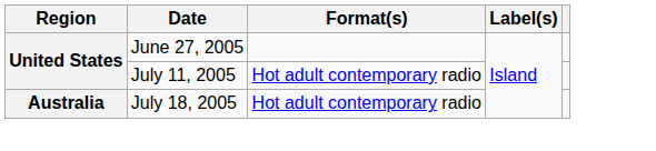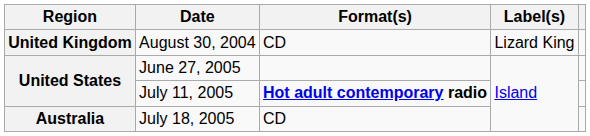 <table class="wikitable plainrowheaders">
 <tr>
 <th scope="col">Region</th>
 <th scope="col">Date</th>
 <th scope="col">Format(s)</th>
 <th scope="col">Label(s)</th>
 <th scope="col"></th>
+</tr>
+<tr>
+<th scope="row">United Kingdom</th>
+<td>August 30, 2004</td>
+<td>CD</td>
+<td>Lizard King</td>
+<td></td>
 </tr>
 <tr>
 <th scope="row" rowspan="2">United States</th>
 <td>June 27, 2005</td>
 <td></td>
 <td rowspan="3"><a href='#'>Island</a></td>
 <td></td>
 </tr>
 <tr>
 <td>July 11, 2005</td>
-<td><a href='#'>Hot adult contemporary</a> radio</td>
+<td><strong><a href='#'>Hot adult contemporary</a> radio</strong></td>
 <td></td>
 </tr>
 <tr>
 <th scope="row">Australia</th>
 <td>July 18, 2005</td>
-<td><a href='#'>Hot adult contemporary</a> radio</td>
+<td>CD</td>
 <td></td>
 </tr>
 </table>
